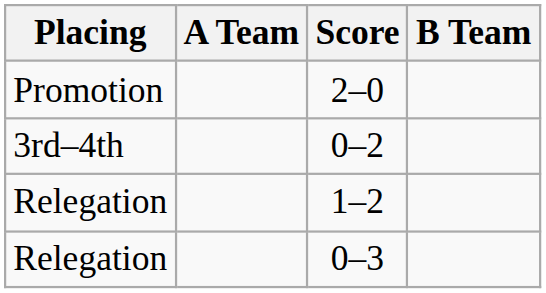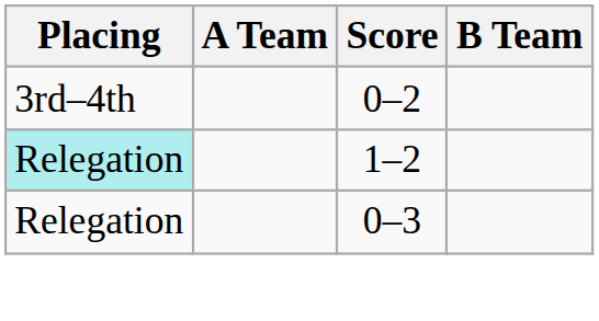 <table class=wikitable style="border:1px solid #AAAAAA;">
 <tr>
 <th>Placing</th>
 <th>A Team</th>
 <th>Score</th>
 <th>B Team</th>
 </tr>
 <tr>
-<td>Promotion</td>
-<td><strong></strong></td>
-<td align="center">2–0</td>
-<td></td>
-</tr>
-<tr>
 <td>3rd–4th</td>
 <td></td>
 <td align="center">0–2</td>
 <td></td>
 </tr>
 <tr>
-<td>Relegation</td>
+<td style="background: paleturquoise;">Relegation</td>
 <td><em></em></td>
 <td align="center">1–2</td>
 <td></td>
 </tr>
 <tr>
 <td>Relegation</td>
 <td><em></em></td>
 <td align="center">0–3</td>
 <td></td>
 </tr>
 </table>
